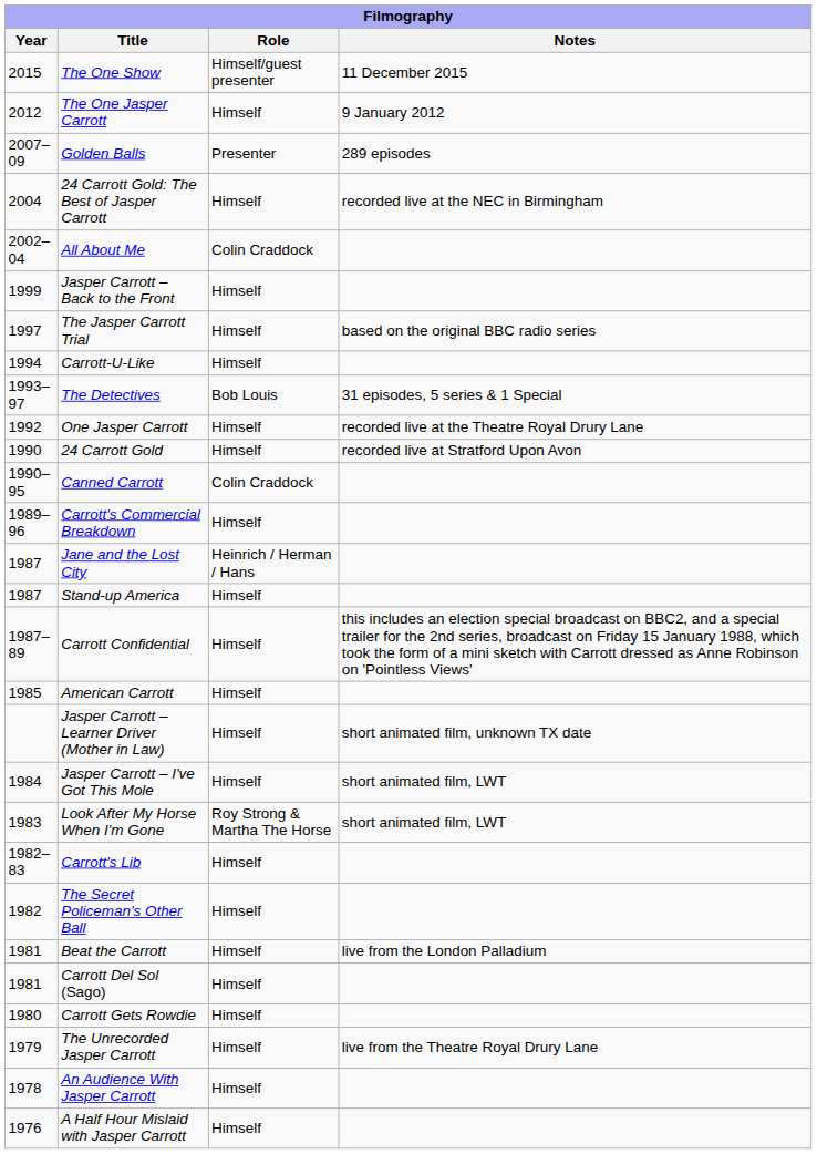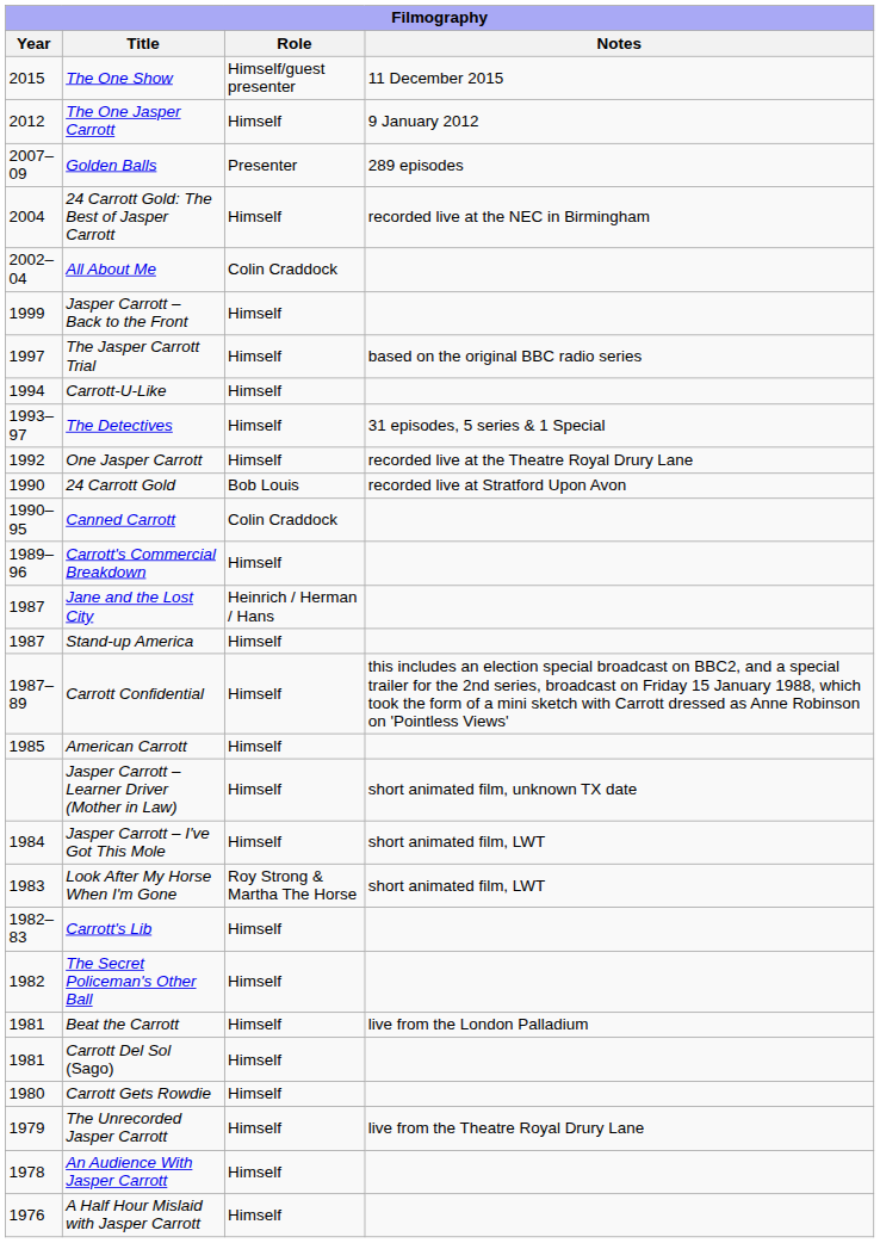 <table class="wikitable sortable" style="font-size: 100%; background: #f9f9f9">
 <tr>
 <th align="center" colspan=4 style="background:#A9A9F5;">Filmography</th>
 </tr>
 <tr>
 <th>Year</th>
 <th>Title</th>
 <th>Role</th>
 <th>Notes</th>
 </tr>
 <tr>
 <td>2015</td>
 <td><em><a href='#'>The One Show</a></em></td>
 <td>Himself/guest presenter</td>
 <td>11 December 2015</td>
 </tr>
 <tr>
 <td>2012</td>
 <td><em><a href='#'>The One Jasper Carrott</a></em></td>
 <td>Himself</td>
 <td>9 January 2012</td>
 </tr>
 <tr>
 <td>2007–09</td>
 <td><em><a href='#'>Golden Balls</a></em></td>
 <td>Presenter</td>
 <td>289 episodes</td>
 </tr>
 <tr>
 <td>2004</td>
 <td><em>24 Carrott Gold: The Best of Jasper Carrott</em></td>
 <td>Himself</td>
 <td>recorded live at the NEC in Birmingham</td>
 </tr>
 <tr>
 <td>2002–04</td>
 <td><em><a href='#'>All About Me</a></em></td>
 <td>Colin Craddock</td>
 <td></td>
 </tr>
 <tr>
 <td>1999</td>
 <td><em>Jasper Carrott – Back to the Front</em></td>
 <td>Himself</td>
 <td></td>
 </tr>
 <tr>
 <td>1997</td>
 <td><em>The Jasper Carrott Trial</em></td>
 <td>Himself</td>
 <td>based on the original BBC radio series</td>
 </tr>
 <tr>
 <td>1994</td>
 <td><em>Carrott-U-Like</em></td>
 <td>Himself</td>
 <td></td>
 </tr>
 <tr>
 <td>1993–97</td>
 <td><em><a href='#'>The Detectives</a></em></td>
-<td>Bob Louis</td>
+<td>Himself</td>
 <td>31 episodes, 5 series & 1 Special</td>
 </tr>
 <tr>
 <td>1992</td>
 <td><em>One Jasper Carrott</em></td>
 <td>Himself</td>
 <td>recorded live at the Theatre Royal Drury Lane</td>
 </tr>
 <tr>
 <td>1990</td>
 <td><em>24 Carrott Gold</em></td>
-<td>Himself</td>
+<td>Bob Louis</td>
 <td>recorded live at Stratford Upon Avon</td>
 </tr>
 <tr>
 <td>1990–95</td>
 <td><em><a href='#'>Canned Carrott</a></em></td>
 <td>Colin Craddock</td>
 <td></td>
 </tr>
 <tr>
 <td>1989–96</td>
 <td><em><a href='#'>Carrott's Commercial Breakdown</a></em></td>
 <td>Himself</td>
 <td></td>
 </tr>
 <tr>
 <td>1987</td>
 <td><em><a href='#'>Jane and the Lost City</a></em></td>
 <td>Heinrich / Herman / Hans</td>
 <td></td>
 </tr>
 <tr>
 <td>1987</td>
 <td><em>Stand-up America</em></td>
 <td>Himself</td>
 <td></td>
 </tr>
 <tr>
 <td>1987–89</td>
 <td><em>Carrott Confidential</em></td>
 <td>Himself</td>
 <td>this includes an election special broadcast on BBC2, and a special trailer for the 2nd series, broadcast on Friday 15 January 1988, which took the form of a mini sketch with Carrott dressed as Anne Robinson on 'Pointless Views'</td>
 </tr>
 <tr>
 <td>1985</td>
 <td><em>American Carrott</em></td>
 <td>Himself</td>
 <td></td>
 </tr>
 <tr>
 <td></td>
 <td><em>Jasper Carrott – Learner Driver (Mother in Law)</em></td>
 <td>Himself</td>
 <td>short animated film, unknown TX date</td>
 </tr>
 <tr>
 <td>1984</td>
 <td><em>Jasper Carrott – I've Got This Mole</em></td>
 <td>Himself</td>
 <td>short animated film, LWT</td>
 </tr>
 <tr>
 <td>1983</td>
 <td><em>Look After My Horse When I'm Gone</em></td>
 <td>Roy Strong & Martha The Horse</td>
 <td>short animated film, LWT</td>
 </tr>
 <tr>
 <td>1982–83</td>
 <td><em><a href='#'>Carrott's Lib</a></em></td>
 <td>Himself</td>
 <td></td>
 </tr>
 <tr>
 <td>1982</td>
 <td><em><a href='#'>The Secret Policeman's Other Ball</a></em></td>
 <td>Himself</td>
 <td></td>
 </tr>
 <tr>
 <td>1981</td>
 <td><em>Beat the Carrott</em></td>
 <td>Himself</td>
 <td>live from the London Palladium</td>
 </tr>
 <tr>
 <td>1981</td>
 <td><em>Carrott Del Sol</em> (Sago)</td>
 <td>Himself</td>
 <td></td>
 </tr>
 <tr>
 <td>1980</td>
 <td><em>Carrott Gets Rowdie</em></td>
 <td>Himself</td>
 <td></td>
 </tr>
 <tr>
 <td>1979</td>
 <td><em>The Unrecorded Jasper Carrott</em></td>
 <td>Himself</td>
 <td>live from the Theatre Royal Drury Lane</td>
 </tr>
 <tr>
 <td>1978</td>
 <td><em><a href='#'>An Audience With Jasper Carrott</a></em></td>
 <td>Himself</td>
 <td></td>
 </tr>
 <tr>
 <td>1976</td>
 <td><em>A Half Hour Mislaid with Jasper Carrott</em></td>
 <td>Himself</td>
 <td></td>
 </tr>
 </table>
